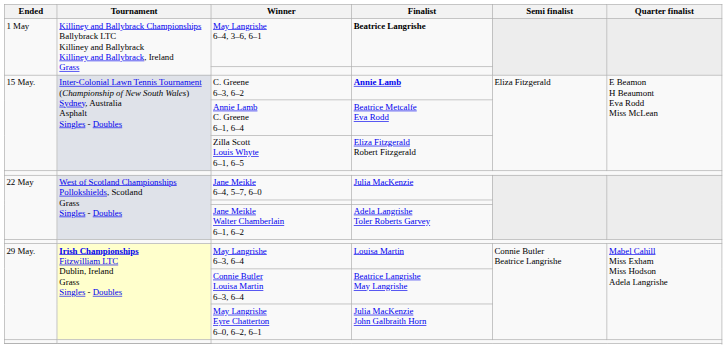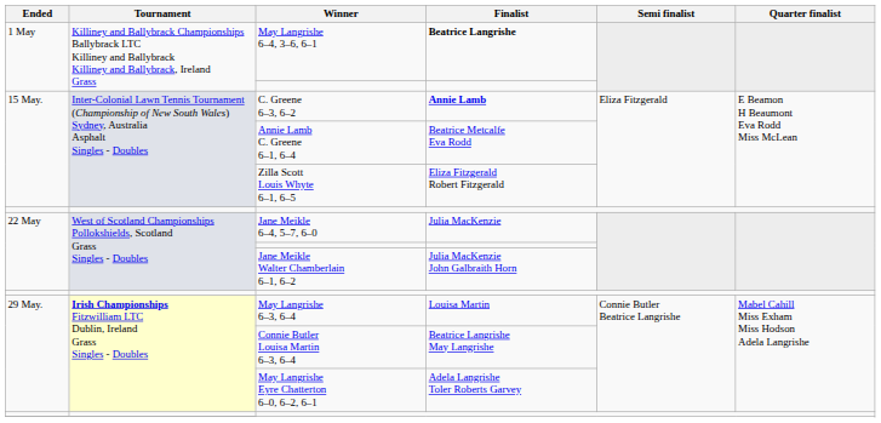 <table class="wikitable" style="font-size:85%;">
 <tr>
 <th width="75">Ended</th>
 <th width="230">Tournament</th>
 <th width="210">Winner</th>
 <th width="210">Finalist</th>
 <th width="170">Semi finalist</th>
 <th width="170">Quarter finalist</th>
 </tr>
 <tr valign=top>
 <td rowspan=2>1 May</td>
 <td rowspan=2><a href='#'>Killiney and Ballybrack Championships</a><br>Ballybrack LTC<br>Killiney and Ballybrack<br><a href='#'>Killiney and Ballybrack</a>, Ireland <br><a href='#'>Grass</a></td>
 <td> <a href='#'>May Langrishe</a> <br> 6–4, 3–6, 6–1</td>
 <td><strong> Beatrice Langrishe</strong></td>
 <td style="background:#ededed;" rowspan=2></td>
 <td style="background:#ededed;" rowspan=2></td>
 </tr>
 <tr valign=top>
 <td></td>
 <td></td>
 </tr>
 <tr valign=top>
 <td rowspan=3>15 May.</td>
 <td style="background:#dfe2e9" rowspan=3><a href='#'>Inter-Colonial Lawn Tennis Tournament</a><br> (<em>Championship of New South Wales</em>)<br><a href='#'>Sydney</a>, Australia<br>Asphalt<br><a href='#'>Singles</a> - <a href='#'>Doubles</a></td>
 <td> C. Greene<br>6–3, 6–2</td>
 <td><strong> <a href='#'>Annie Lamb</a></strong></td>
 <td rowspan=3> Eliza Fitzgerald <br></td>
 <td rowspan=3> E Beamon <br> H Beaumont <br> Eva Rodd<br> Miss McLean</td>
 </tr>
 <tr valign=top>
 <td> <a href='#'>Annie Lamb</a><br> C. Greene<br>6–1, 6–4</td>
 <td> <a href='#'>Beatrice Metcalfe</a><br> <a href='#'>Eva Rodd</a></td>
 </tr>
 <tr valign=top>
 <td>  Zilla Scott<br> <a href='#'>Louis Whyte</a><br>6–1, 6–5</td>
 <td> <a href='#'>Eliza Fitzgerald</a><br> Robert Fitzgerald</td>
 </tr>
 <tr valign=top>
 <td></td>
 <td></td>
 </tr>
 <tr valign=top>
 <td rowspan=3>22 May</td>
 <td style="background:#dfe2e9" rowspan=3><a href='#'>West of Scotland Championships</a><br><a href='#'>Pollokshields</a>, Scotland<br>Grass<br><a href='#'>Singles</a> - <a href='#'>Doubles</a></td>
 <td> <a href='#'>Jane Meikle</a><br>6–4, 5–7, 6–0</td>
 <td> <a href='#'>Julia MacKenzie</a></td>
 <td style="background:#ededed;" rowspan=3></td>
 <td style="background:#ededed;" rowspan=3></td>
 </tr>
 <tr valign=top>
 <td></td>
 <td></td>
 </tr>
 <tr valign=top>
 <td> <a href='#'>Jane Meikle</a><br> <a href='#'>Walter Chamberlain</a><br>6–1, 6–2</td>
-<td> <a href='#'>Adela Langrishe</a><br> <a href='#'>Toler Roberts Garvey</a></td>
+<td> <a href='#'>Julia MacKenzie</a><br><a href='#'>John Galbraith Horn</a></td>
 </tr>
 <tr valign=top>
 <td></td>
 <td></td>
 </tr>
 <tr valign=top>
 <td rowspan=3>29 May.</td>
 <td style="background:#ffc;" rowspan=3><strong><a href='#'>Irish Championships</a></strong><br><a href='#'>Fitzwilliam LTC</a><br>Dublin, Ireland<br>Grass<br><a href='#'>Singles</a> - <a href='#'>Doubles</a></td>
 <td> <a href='#'>May Langrishe</a><br>6–3, 6–4</td>
 <td> <a href='#'>Louisa Martin</a></td>
 <td rowspan=3> Connie Butler <br> Beatrice Langrishe</td>
 <td rowspan=3> <a href='#'>Mabel Cahill</a><br>  Miss Exham<br>  Miss Hodson <br>  Adela Langrishe</td>
 </tr>
 <tr valign=top>
 <td> <a href='#'>Connie Butler</a><br> <a href='#'>Louisa Martin</a><br>6–3, 6–4</td>
 <td> <a href='#'>Beatrice Langrishe</a><br><a href='#'>May Langrishe</a></td>
 </tr>
 <tr valign=top>
 <td> <a href='#'>May Langrishe</a><br> <a href='#'>Eyre Chatterton</a><br>6–0, 6–2, 6–1</td>
-<td> <a href='#'>Julia MacKenzie</a><br><a href='#'>John Galbraith Horn</a></td>
+<td> <a href='#'>Adela Langrishe</a><br> <a href='#'>Toler Roberts Garvey</a></td>
 </tr>
 <tr valign=top>
 <td></td>
 <td></td>
 </tr>
 <tr valign=top>
 </tr>
 </table>
